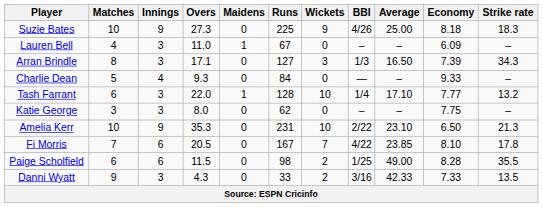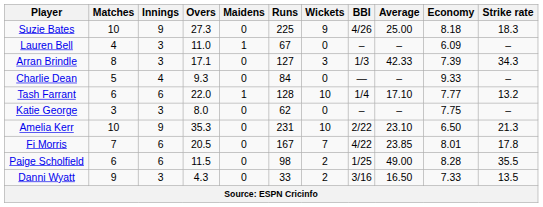 <table class="wikitable" style="text-align:center; width:65%;">
 <tr>
 <th>Player</th>
 <th>Matches</th>
 <th>Innings</th>
 <th>Overs</th>
 <th>Maidens</th>
 <th>Runs</th>
 <th>Wickets</th>
 <th>BBI</th>
 <th>Average</th>
 <th>Economy</th>
 <th>Strike rate</th>
 </tr>
 <tr>
 <td><a href='#'>Suzie Bates</a></td>
 <td>10</td>
 <td>9</td>
 <td>27.3</td>
 <td>0</td>
 <td>225</td>
 <td>9</td>
 <td>4/26</td>
 <td>25.00</td>
 <td>8.18</td>
 <td>18.3</td>
 </tr>
 <tr>
 <td><a href='#'>Lauren Bell</a></td>
 <td>4</td>
 <td>3</td>
 <td>11.0</td>
 <td>1</td>
 <td>67</td>
 <td>0</td>
 <td>–</td>
 <td>–</td>
 <td>6.09</td>
 <td>–</td>
 </tr>
 <tr>
 <td><a href='#'>Arran Brindle</a></td>
 <td>8</td>
 <td>3</td>
 <td>17.1</td>
 <td>0</td>
 <td>127</td>
 <td>3</td>
 <td>1/3</td>
-<td>16.50</td>
+<td>42.33</td>
 <td>7.39</td>
 <td>34.3</td>
 </tr>
 <tr>
 <td><a href='#'>Charlie Dean</a></td>
 <td>5</td>
 <td>4</td>
 <td>9.3</td>
 <td>0</td>
 <td>84</td>
 <td>0</td>
 <td>—</td>
 <td>–</td>
 <td>9.33</td>
 <td>–</td>
 </tr>
 <tr>
 <td><a href='#'>Tash Farrant</a></td>
 <td>6</td>
-<td>3</td>
+<td>6</td>
 <td>22.0</td>
 <td>1</td>
 <td>128</td>
 <td>10</td>
 <td>1/4</td>
 <td>17.10</td>
 <td>7.77</td>
 <td>13.2</td>
 </tr>
 <tr>
 <td><a href='#'>Katie George</a></td>
 <td>3</td>
 <td>3</td>
 <td>8.0</td>
 <td>0</td>
 <td>62</td>
 <td>0</td>
 <td>–</td>
 <td>–</td>
 <td>7.75</td>
 <td>–</td>
 </tr>
 <tr>
 <td><a href='#'>Amelia Kerr</a></td>
 <td>10</td>
 <td>9</td>
 <td>35.3</td>
 <td>0</td>
 <td>231</td>
 <td>10</td>
 <td>2/22</td>
 <td>23.10</td>
 <td>6.50</td>
 <td>21.3</td>
 </tr>
 <tr>
 <td><a href='#'>Fi Morris</a></td>
 <td>7</td>
 <td>6</td>
 <td>20.5</td>
 <td>0</td>
 <td>167</td>
 <td>7</td>
 <td>4/22</td>
 <td>23.85</td>
-<td>8.10</td>
+<td>8.01</td>
 <td>17.8</td>
 </tr>
 <tr>
 <td><a href='#'>Paige Scholfield</a></td>
 <td>6</td>
 <td>6</td>
 <td>11.5</td>
 <td>0</td>
 <td>98</td>
 <td>2</td>
 <td>1/25</td>
 <td>49.00</td>
 <td>8.28</td>
 <td>35.5</td>
 </tr>
 <tr>
 <td><a href='#'>Danni Wyatt</a></td>
 <td>9</td>
 <td>3</td>
 <td>4.3</td>
 <td>0</td>
 <td>33</td>
 <td>2</td>
 <td>3/16</td>
-<td>42.33</td>
+<td>16.50</td>
 <td>7.33</td>
 <td>13.5</td>
 </tr>
 <tr>
 <th colspan="13"><small>Source: ESPN Cricinfo </small></th>
 </tr>
 </table>
